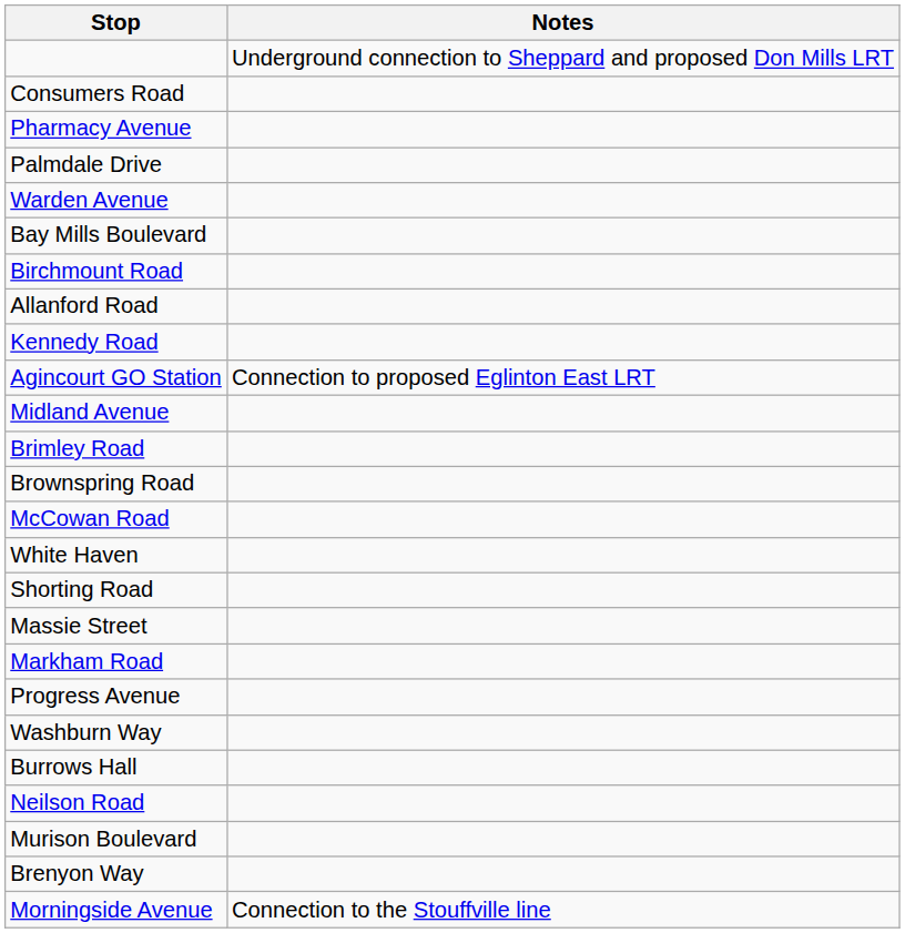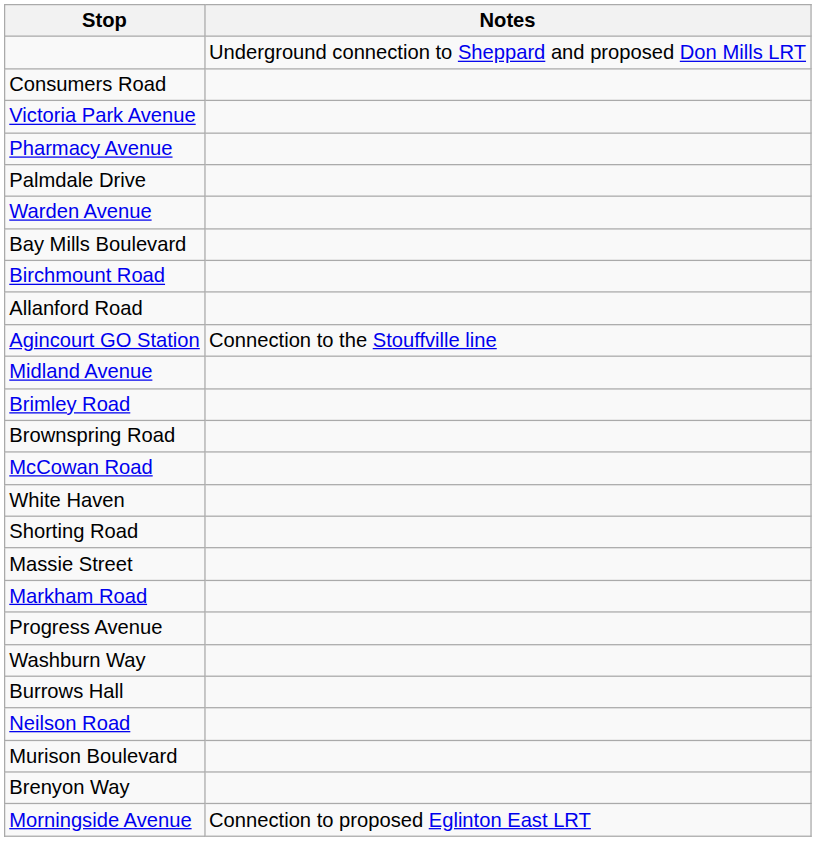 <table class="wikitable">
 <tr>
 <th>Stop</th>
 <th>Notes</th>
 </tr>
 <tr>
 <td></td>
 <td>Underground connection to  <a href='#'>Sheppard</a> and proposed <a href='#'>Don Mills LRT</a></td>
 </tr>
 <tr>
 <td>Consumers Road</td>
+<td></td>
+</tr>
+<tr>
+<td><a href='#'>Victoria Park Avenue</a></td>
 <td></td>
 </tr>
 <tr>
 <td><a href='#'>Pharmacy Avenue</a></td>
 <td></td>
 </tr>
 <tr>
 <td>Palmdale Drive</td>
 <td></td>
 </tr>
 <tr>
 <td><a href='#'>Warden Avenue</a></td>
 <td></td>
 </tr>
 <tr>
 <td>Bay Mills Boulevard</td>
 <td></td>
 </tr>
 <tr>
 <td><a href='#'>Birchmount Road</a></td>
 <td></td>
 </tr>
 <tr>
 <td>Allanford Road</td>
 <td></td>
 </tr>
 <tr>
-<td><a href='#'>Kennedy Road</a></td>
-<td></td>
-</tr>
-<tr>
 <td><a href='#'>Agincourt GO Station</a></td>
-<td>Connection to proposed <a href='#'>Eglinton East LRT</a></td>
+<td>Connection to the  <a href='#'>Stouffville line</a></td>
 </tr>
 <tr>
 <td><a href='#'>Midland Avenue</a></td>
 <td></td>
 </tr>
 <tr>
 <td><a href='#'>Brimley Road</a></td>
 <td></td>
 </tr>
 <tr>
 <td>Brownspring Road</td>
 <td></td>
 </tr>
 <tr>
 <td><a href='#'>McCowan Road</a></td>
 <td></td>
 </tr>
 <tr>
 <td>White Haven</td>
 <td></td>
 </tr>
 <tr>
 <td>Shorting Road</td>
 <td></td>
 </tr>
 <tr>
 <td>Massie Street</td>
 <td></td>
 </tr>
 <tr>
 <td><a href='#'>Markham Road</a></td>
 <td></td>
 </tr>
 <tr>
 <td>Progress Avenue</td>
 <td></td>
 </tr>
 <tr>
 <td>Washburn Way</td>
 <td></td>
 </tr>
 <tr>
 <td>Burrows Hall</td>
 <td></td>
 </tr>
 <tr>
 <td><a href='#'>Neilson Road</a></td>
 <td></td>
 </tr>
 <tr>
 <td>Murison Boulevard</td>
 <td></td>
 </tr>
 <tr>
 <td>Brenyon Way</td>
 <td></td>
 </tr>
 <tr>
 <td><a href='#'>Morningside Avenue</a></td>
-<td>Connection to the  <a href='#'>Stouffville line</a></td>
+<td>Connection to proposed <a href='#'>Eglinton East LRT</a></td>
 </tr>
 </table>
